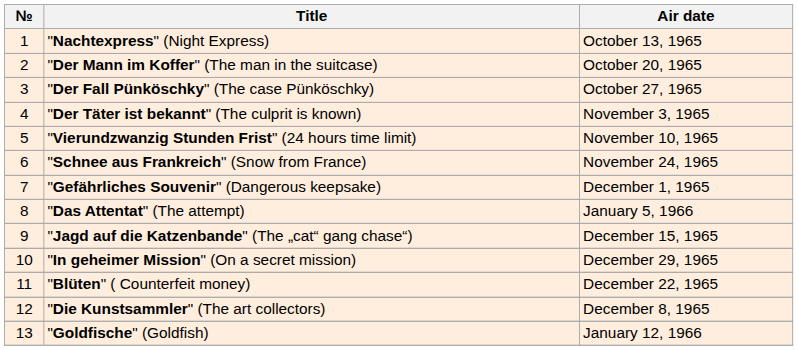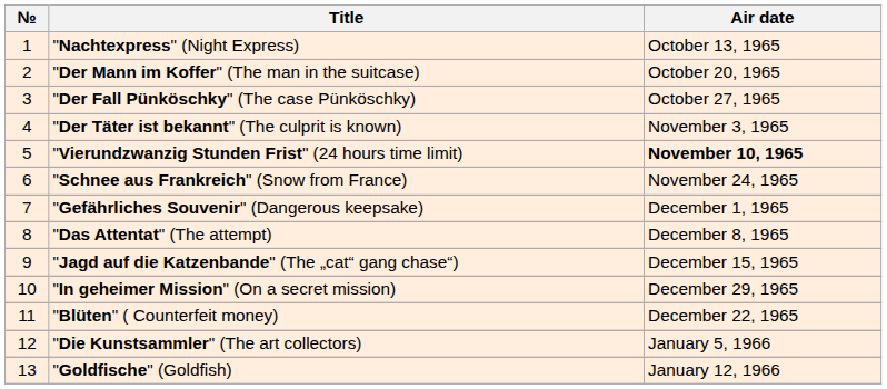 <table class="wikitable" style="width:65%; background:#FFEEDE">
 <tr>
 <th width=5%>№</th>
 <th>Title</th>
 <th width=27%>Air date</th>
 </tr>
 <tr>
 <td align="center">1</td>
 <td>"<strong>Nachtexpress</strong>" (Night Express)</td>
 <td>October 13, 1965</td>
 </tr>
 <tr bgcolor="FFFFFF">
 </tr>
 <tr>
 <td align="center">2</td>
 <td>"<strong>Der Mann im Koffer</strong>" (The man in the suitcase)</td>
 <td>October 20, 1965</td>
 </tr>
 <tr bgcolor="FFFFFF">
 </tr>
 <tr>
 <td align="center">3</td>
 <td>"<strong>Der Fall Pünköschky</strong>" (The case Pünköschky)</td>
 <td>October 27, 1965</td>
 </tr>
 <tr bgcolor="FFFFFF">
 </tr>
 <tr>
 <td align="center">4</td>
 <td>"<strong>Der Täter ist bekannt</strong>" (The culprit is known)</td>
 <td>November 3, 1965</td>
 </tr>
 <tr bgcolor="FFFFFF">
 </tr>
 <tr>
 <td align="center">5</td>
 <td>"<strong>Vierundzwanzig Stunden Frist</strong>" (24 hours time limit)</td>
-<td>November 10, 1965</td>
+<td><strong>November 10, 1965</strong></td>
 </tr>
 <tr bgcolor="FFFFFF">
 </tr>
 <tr>
 <td align="center">6</td>
 <td>"<strong>Schnee aus Frankreich</strong>" (Snow from France)</td>
 <td>November 24, 1965</td>
 </tr>
 <tr bgcolor="FFFFFF">
 </tr>
 <tr>
 <td align="center">7</td>
 <td>"<strong>Gefährliches Souvenir</strong>" (Dangerous keepsake)</td>
 <td>December 1, 1965</td>
 </tr>
 <tr bgcolor="FFFFFF">
 </tr>
 <tr>
 <td align="center">8</td>
 <td>"<strong>Das Attentat</strong>" (The attempt)</td>
-<td>January 5, 1966</td>
+<td>December 8, 1965</td>
 </tr>
 <tr bgcolor="FFFFFF">
 </tr>
 <tr>
 <td align="center">9</td>
 <td>"<strong>Jagd auf die Katzenbande</strong>" (The „cat“ gang chase“)</td>
 <td>December 15, 1965</td>
 </tr>
 <tr bgcolor="FFFFFF">
 </tr>
 <tr>
 <td align="center">10</td>
 <td>"<strong>In geheimer Mission</strong>" (On a secret mission)</td>
 <td>December 29, 1965</td>
 </tr>
 <tr bgcolor="FFFFFF">
 </tr>
 <tr>
 <td align="center">11</td>
 <td>"<strong>Blüten</strong>" ( Counterfeit money)</td>
 <td>December 22, 1965</td>
 </tr>
 <tr bgcolor="FFFFFF">
 </tr>
 <tr>
 <td align="center">12</td>
 <td>"<strong>Die Kunstsammler</strong>" (The art collectors)</td>
-<td>December 8, 1965</td>
+<td>January 5, 1966</td>
 </tr>
 <tr bgcolor="FFFFFF">
 </tr>
 <tr>
 <td align="center">13</td>
 <td>"<strong>Goldfische</strong>" (Goldfish)</td>
 <td>January 12, 1966</td>
 </tr>
 <tr bgcolor="FFFFFF">
 </tr>
 </table>
